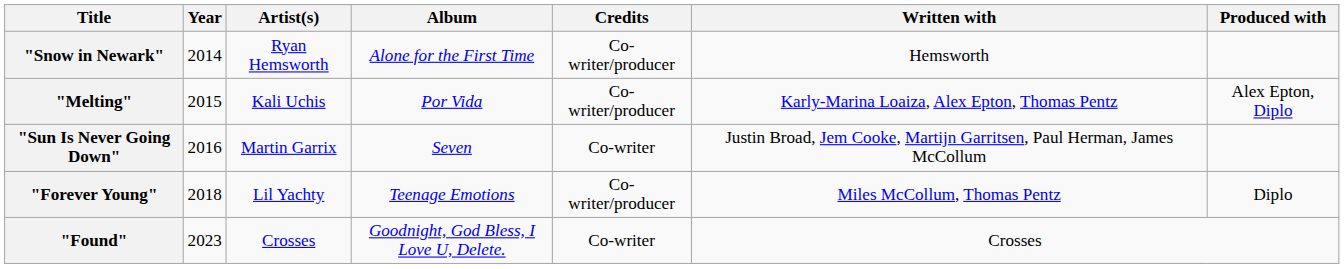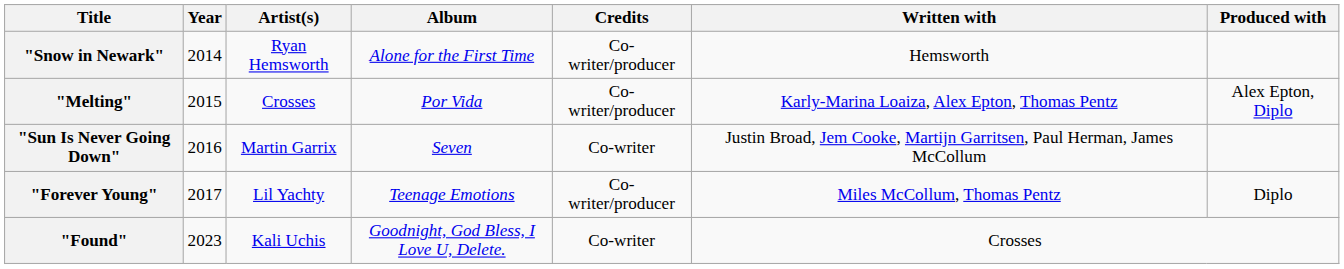 <table class="wikitable plainrowheaders" style="text-align:center">
 <tr>
 <th scope="col" style="width:160px;">Title</th>
 <th scope="col">Year</th>
 <th scope="col">Artist(s)</th>
 <th scope="col" style="width:180px;">Album</th>
 <th scope="col">Credits</th>
 <th scope="col">Written with</th>
 <th scope="col">Produced with</th>
 </tr>
 <tr>
 <th scope="row">"Snow in Newark"<br></th>
 <td>2014</td>
 <td><a href='#'>Ryan Hemsworth</a></td>
 <td><em><a href='#'>Alone for the First Time</a></em></td>
 <td>Co-writer/producer</td>
 <td>Hemsworth</td>
 <td></td>
 </tr>
 <tr>
 <th scope="row">"Melting"</th>
 <td>2015</td>
-<td><a href='#'>Kali Uchis</a></td>
+<td><a href='#'>Crosses</a></td>
 <td><em><a href='#'>Por Vida</a></em></td>
 <td>Co-writer/producer</td>
 <td><a href='#'>Karly-Marina Loaiza</a>, <a href='#'>Alex Epton</a>, <a href='#'>Thomas Pentz</a></td>
 <td>Alex Epton, <a href='#'>Diplo</a></td>
 </tr>
 <tr>
 <th scope="row">"Sun Is Never Going Down"<br></th>
 <td>2016</td>
 <td><a href='#'>Martin Garrix</a></td>
 <td><em><a href='#'>Seven</a></em></td>
 <td>Co-writer</td>
 <td>Justin Broad, <a href='#'>Jem Cooke</a>, <a href='#'>Martijn Garritsen</a>, Paul Herman, James McCollum</td>
 <td></td>
 </tr>
 <tr>
 <th scope="row">"Forever Young"<br></th>
-<td>2018</td>
+<td>2017</td>
 <td><a href='#'>Lil Yachty</a></td>
 <td><em><a href='#'>Teenage Emotions</a></em></td>
 <td>Co-writer/producer</td>
 <td><a href='#'>Miles McCollum</a>, <a href='#'>Thomas Pentz</a></td>
 <td>Diplo</td>
 </tr>
 <tr>
 <th scope="row">"Found"</th>
 <td>2023</td>
-<td><a href='#'>Crosses</a></td>
+<td><a href='#'>Kali Uchis</a></td>
 <td><em><a href='#'>Goodnight, God Bless, I Love U, Delete.</a></em></td>
 <td>Co-writer</td>
 <td colspan="2">Crosses</td>
 </tr>
 </table>
